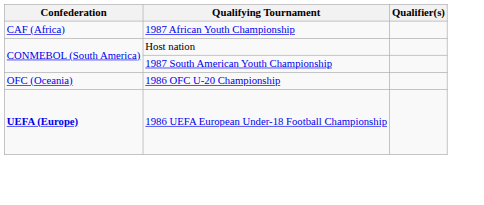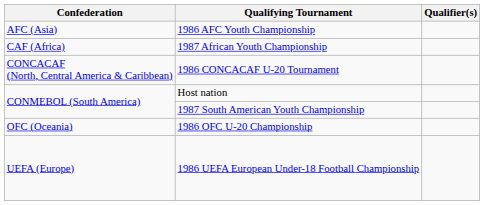 <table class=wikitable>
 <tr>
 <th>Confederation</th>
 <th>Qualifying Tournament</th>
 <th>Qualifier(s)</th>
 </tr>
 <tr>
+<td><a href='#'>AFC (Asia)</a></td>
+<td><a href='#'>1986 AFC Youth Championship</a></td>
+<td> <br> </td>
+</tr>
+<tr>
 <td><a href='#'>CAF (Africa)</a></td>
 <td><a href='#'>1987 African Youth Championship</a></td>
+<td> <br> </td>
+</tr>
+<tr>
+<td><a href='#'>CONCACAF <br> (North, Central America & Caribbean)</a></td>
+<td><a href='#'>1986 CONCACAF U-20 Tournament</a></td>
 <td> <br> </td>
 </tr>
 <tr>
 <td rowspan=2><a href='#'>CONMEBOL (South America)</a></td>
 <td>Host nation</td>
 <td></td>
 </tr>
 <tr>
 <td><a href='#'>1987 South American Youth Championship</a></td>
 <td> <br> </td>
 </tr>
 <tr>
 <td><a href='#'>OFC (Oceania)</a></td>
 <td><a href='#'>1986 OFC U-20 Championship</a></td>
 <td></td>
 </tr>
 <tr>
-<td><strong><a href='#'>UEFA (Europe)</a></strong></td>
+<td><a href='#'>UEFA (Europe)</a></td>
 <td><a href='#'>1986 UEFA European Under-18 Football Championship</a></td>
 <td> <br>  <br>  <br>  <br> <br> </td>
 </tr>
 </table>
